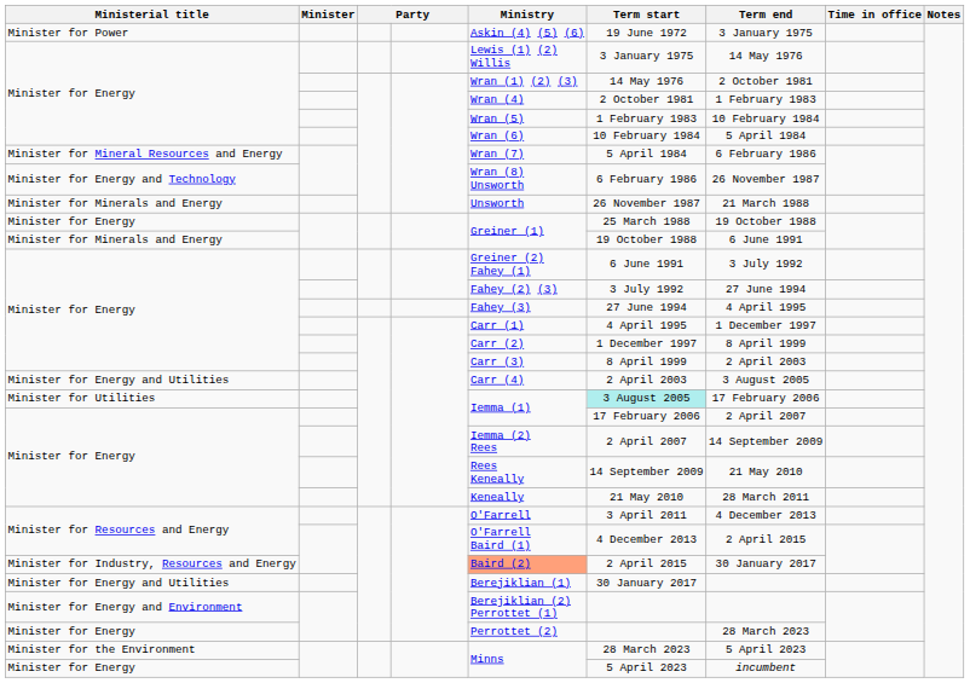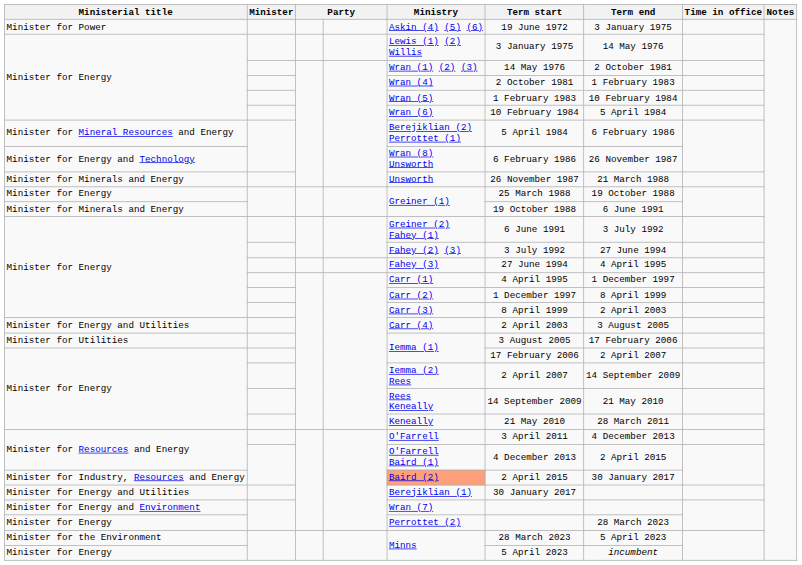 <table class="wikitable sortable">
 <tr>
 <th>Ministerial title</th>
 <th>Minister</th>
 <th colspan=2>Party</th>
 <th>Ministry</th>
 <th>Term start</th>
 <th>Term end</th>
 <th>Time in office</th>
 <th class="unsortable">Notes</th>
 </tr>
 <tr>
 <td>Minister for Power</td>
 <td></td>
 <td> </td>
 <td width=8%></td>
 <td><a href='#'>Askin (4)</a> <a href='#'>(5)</a> <a href='#'>(6)</a></td>
 <td align=center>19 June 1972</td>
 <td align=center>3 January 1975</td>
 <td align=right></td>
 </tr>
 <tr>
 <td rowspan=5>Minister for Energy</td>
 <td></td>
 <td> </td>
 <td></td>
 <td><a href='#'>Lewis (1)</a> <a href='#'>(2)</a><br><a href='#'>Willis</a></td>
 <td align=center>3 January 1975</td>
 <td align=center>14 May 1976</td>
 <td align=right></td>
 </tr>
 <tr>
 <td></td>
 <td rowspan = 7 > </td>
 <td rowspan=7></td>
 <td><a href='#'>Wran (1)</a> <a href='#'>(2)</a> <a href='#'>(3)</a></td>
 <td align=center>14 May 1976</td>
 <td align=center>2 October 1981</td>
 <td align=right><strong></strong></td>
 </tr>
 <tr>
 <td></td>
 <td><a href='#'>Wran (4)</a></td>
 <td align=center>2 October 1981</td>
 <td align=center>1 February 1983</td>
 <td align=right></td>
 </tr>
 <tr>
 <td></td>
 <td><a href='#'>Wran (5)</a></td>
 <td align=center>1 February 1983</td>
 <td align=center>10 February 1984</td>
 <td align=right></td>
 </tr>
 <tr>
 <td></td>
 <td><a href='#'>Wran (6)</a></td>
 <td align=center>10 February 1984</td>
 <td align=center>5 April 1984</td>
 <td align=right></td>
 </tr>
 <tr>
 <td>Minister for <a href='#'>Mineral Resources</a> and Energy</td>
 <td rowspan=2></td>
-<td><a href='#'>Wran (7)</a></td>
+<td><a href='#'>Berejiklian (2)</a><br><a href='#'>Perrottet (1)</a></td>
 <td align=center>5 April 1984</td>
 <td align=center>6 February 1986</td>
 <td rowspan=2 align=right></td>
 </tr>
 <tr>
 <td>Minister for Energy and <a href='#'>Technology</a></td>
 <td><a href='#'>Wran (8)</a><br><a href='#'>Unsworth</a></td>
 <td align=center>6 February 1986</td>
 <td align=center>26 November 1987</td>
 </tr>
 <tr>
 <td>Minister for Minerals and Energy</td>
 <td></td>
 <td><a href='#'>Unsworth</a></td>
 <td align=center>26 November 1987</td>
 <td align=center>21 March 1988</td>
 <td align=right></td>
 </tr>
 <tr>
 <td>Minister for Energy</td>
 <td rowspan=2></td>
 <td rowspan=2 > </td>
 <td rowspan=2></td>
 <td rowspan=2><a href='#'>Greiner (1)</a></td>
 <td align=center>25 March 1988</td>
 <td align=center>19 October 1988</td>
 <td rowspan=2 align=right></td>
 </tr>
 <tr>
 <td>Minister for Minerals and Energy</td>
 <td align=center>19 October 1988</td>
 <td align=center>6 June 1991</td>
 </tr>
 <tr>
 <td rowspan=6>Minister for Energy</td>
 <td></td>
 <td rowspan=2 > </td>
 <td rowspan=2></td>
 <td><a href='#'>Greiner (2)</a><br><a href='#'>Fahey (1)</a></td>
 <td align=center>6 June 1991</td>
 <td align=center>3 July 1992</td>
 <td align=right></td>
 </tr>
 <tr>
 <td></td>
 <td><a href='#'>Fahey (2)</a> <a href='#'>(3)</a></td>
 <td align=center>3 July 1992</td>
 <td align=center>27 June 1994</td>
 <td align=right></td>
 </tr>
 <tr>
 <td></td>
 <td> </td>
 <td></td>
 <td><a href='#'>Fahey (3)</a></td>
 <td align=center>27 June 1994</td>
 <td align=center>4 April 1995</td>
 <td align=right></td>
 </tr>
 <tr>
 <td></td>
 <td rowspan=9 > </td>
 <td rowspan=9></td>
 <td><a href='#'>Carr (1)</a></td>
 <td align=center>4 April 1995</td>
 <td align=center>1 December 1997</td>
 <td align=right></td>
 </tr>
 <tr>
 <td></td>
 <td><a href='#'>Carr (2)</a></td>
 <td align=center>1 December 1997</td>
 <td align=center>8 April 1999</td>
 <td align=right></td>
 </tr>
 <tr>
 <td></td>
 <td><a href='#'>Carr (3)</a></td>
 <td align=center>8 April 1999</td>
 <td align=center>2 April 2003</td>
 <td align=right></td>
 </tr>
 <tr>
 <td>Minister for Energy and Utilities</td>
 <td></td>
 <td><a href='#'>Carr (4)</a></td>
 <td align=center>2 April 2003</td>
 <td align=center>3 August 2005</td>
 <td align=right></td>
 </tr>
 <tr>
 <td>Minister for Utilities</td>
 <td></td>
 <td rowspan="2"><a href='#'>Iemma (1)</a></td>
-<td align=center style="background: paleturquoise;">3 August 2005</td>
+<td align=center>3 August 2005</td>
 <td align=center>17 February 2006</td>
 <td align=right></td>
 </tr>
 <tr>
 <td rowspan=4>Minister for Energy</td>
 <td></td>
 <td align=center>17 February 2006</td>
 <td align=center>2 April 2007</td>
 <td align=right></td>
 </tr>
 <tr>
 <td></td>
 <td><a href='#'>Iemma (2)</a><br><a href='#'>Rees</a></td>
 <td align=center>2 April 2007</td>
 <td align=center>14 September 2009</td>
 <td align=right></td>
 </tr>
 <tr>
 <td></td>
 <td><a href='#'>Rees</a><br><a href='#'>Keneally</a></td>
 <td align=center>14 September 2009</td>
 <td align=center>21 May 2010</td>
 <td align=right></td>
 </tr>
 <tr>
 <td></td>
 <td><a href='#'>Keneally</a></td>
 <td align=center>21 May 2010</td>
 <td align=center>28 March 2011</td>
 <td align=right></td>
 </tr>
 <tr>
 <td rowspan=2>Minister for <a href='#'>Resources</a> and Energy</td>
 <td></td>
 <td rowspan=6 > </td>
 <td rowspan=6></td>
 <td><a href='#'>O'Farrell</a></td>
 <td align=center>3 April 2011</td>
 <td align=center>4 December 2013</td>
 <td align=right></td>
 </tr>
 <tr>
 <td rowspan=2></td>
 <td><a href='#'>O'Farrell</a><br><a href='#'>Baird (1)</a></td>
 <td align=center>4 December 2013</td>
 <td align=center>2 April 2015</td>
 <td rowspan=2 align=right></td>
 </tr>
 <tr>
 <td>Minister for Industry, <a href='#'>Resources</a> and Energy</td>
 <td style="background: lightsalmon;"><a href='#'>Baird (2)</a></td>
 <td align=center>2 April 2015</td>
 <td align=center>30 January 2017</td>
 </tr>
 <tr>
 <td>Minister for Energy and Utilities</td>
 <td></td>
 <td><a href='#'>Berejiklian (1)</a></td>
 <td align=center>30 January 2017</td>
 <td align=center></td>
 <td align=right></td>
 </tr>
 <tr>
 <td>Minister for Energy and <a href='#'>Environment</a></td>
 <td rowspan=2></td>
-<td><a href='#'>Berejiklian (2)</a><br><a href='#'>Perrottet (1)</a></td>
+<td><a href='#'>Wran (7)</a></td>
 <td align=center></td>
 <td align=center></td>
 <td rowspan=2 align=right></td>
 </tr>
 <tr>
 <td>Minister for Energy</td>
 <td><a href='#'>Perrottet (2)</a></td>
 <td align=center></td>
 <td align=center>28 March 2023</td>
 </tr>
 <tr>
 <td>Minister for the Environment</td>
 <td rowspan=2></td>
 <td rowspan=2 > </td>
 <td rowspan=2></td>
 <td rowspan=2><a href='#'>Minns</a></td>
 <td align=center>28 March 2023</td>
 <td align=center>5 April 2023</td>
 <td rowspan=2 align=right></td>
 </tr>
 <tr>
 <td>Minister for Energy</td>
 <td align=center>5 April 2023</td>
 <td align=center><em>incumbent</em></td>
 </tr>
 </table>
